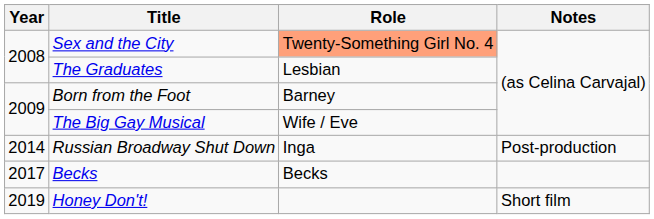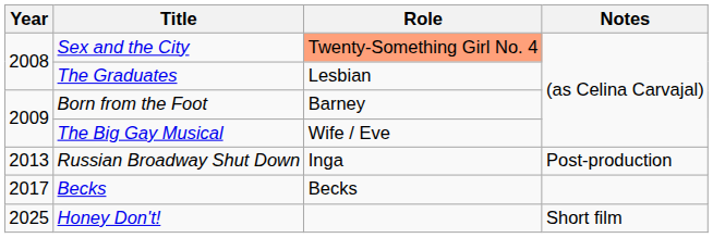 <table class="wikitable sortable">
 <tr>
 <th>Year</th>
 <th>Title</th>
 <th>Role</th>
 <th class="unsortable">Notes</th>
 </tr>
 <tr>
 <td rowspan="2">2008</td>
 <td><em><a href='#'>Sex and the City</a></em></td>
 <td style="background: lightsalmon;">Twenty-Something Girl No. 4</td>
 <td rowspan="4">(as Celina Carvajal)</td>
 </tr>
 <tr>
 <td><em><a href='#'>The Graduates</a></em></td>
 <td>Lesbian</td>
 </tr>
 <tr>
 <td rowspan="2">2009</td>
 <td><em>Born from the Foot</em></td>
 <td>Barney</td>
 </tr>
 <tr>
 <td><em><a href='#'>The Big Gay Musical</a></em></td>
 <td>Wife / Eve</td>
 </tr>
 <tr>
-<td>2014</td>
+<td>2013</td>
 <td><em>Russian Broadway Shut Down</em></td>
 <td>Inga</td>
 <td>Post-production</td>
 </tr>
 <tr>
 <td>2017</td>
 <td><em><a href='#'>Becks</a></em></td>
 <td>Becks</td>
 <td></td>
 </tr>
 <tr>
-<td>2019</td>
+<td>2025</td>
 <td><em><a href='#'>Honey Don't!</a></em></td>
 <td></td>
 <td>Short film</td>
 </tr>
 </table>
